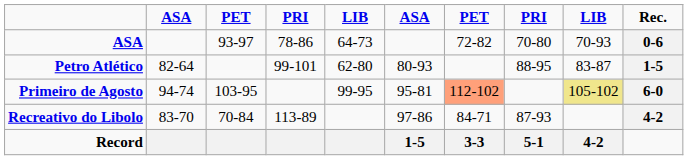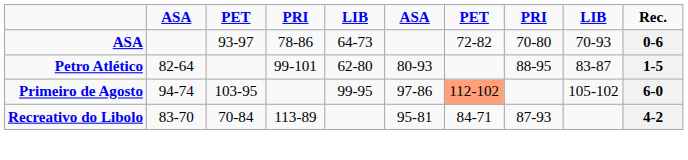 <table style="font-size: 90%; text-align: center" class="wikitable">
 <tr>
 <td></td>
 <td width=50><strong><a href='#'>ASA</a></strong></td>
 <td width=50><strong><a href='#'>PET</a></strong></td>
 <td width=50><strong><a href='#'>PRI</a></strong></td>
 <td width=50><strong><a href='#'>LIB</a></strong></td>
 <td width=50><strong><a href='#'>ASA</a></strong></td>
 <td width=50><strong><a href='#'>PET</a></strong></td>
 <td width=50><strong><a href='#'>PRI</a></strong></td>
 <td width=50><strong><a href='#'>LIB</a></strong></td>
 <td width=50><strong>Rec.</strong></td>
 </tr>
 <tr>
 <td align=right><strong><a href='#'>ASA</a></strong></td>
 <td></td>
 <td>93-97</td>
 <td>78-86</td>
 <td>64-73</td>
 <td></td>
 <td>72-82</td>
 <td>70-80</td>
 <td>70-93</td>
 <th>0-6</th>
 </tr>
 <tr>
 <td align=right><strong><a href='#'>Petro Atlético</a></strong></td>
 <td>82-64</td>
 <td></td>
 <td>99-101</td>
 <td>62-80</td>
 <td>80-93</td>
 <td></td>
 <td>88-95</td>
 <td>83-87</td>
 <th>1-5</th>
 </tr>
 <tr>
 <td align=right><strong><a href='#'>Primeiro de Agosto</a></strong></td>
 <td>94-74</td>
 <td>103-95</td>
 <td></td>
 <td>99-95</td>
-<td>95-81</td>
+<td>97-86</td>
 <td style="background: lightsalmon;">112-102</td>
 <td></td>
-<td style="background: khaki;">105-102</td>
+<td>105-102</td>
 <th>6-0</th>
 </tr>
 <tr>
 <td align=right><strong><a href='#'>Recreativo do Libolo</a></strong></td>
 <td>83-70</td>
 <td>70-84</td>
 <td>113-89</td>
 <td></td>
-<td>97-86</td>
+<td>95-81</td>
 <td>84-71</td>
 <td>87-93</td>
 <td></td>
 <th>4-2</th>
 </tr>
-<tr>
-<td align=right><strong>Record</strong></td>
-<th></th>
-<th></th>
-<th></th>
-<th></th>
-<th>1-5</th>
-<th>3-3</th>
-<th>5-1</th>
-<th>4-2</th>
-<td></td>
-</tr>
 </table>
